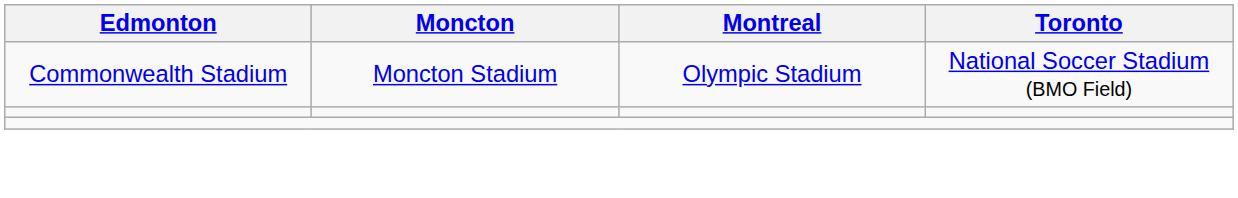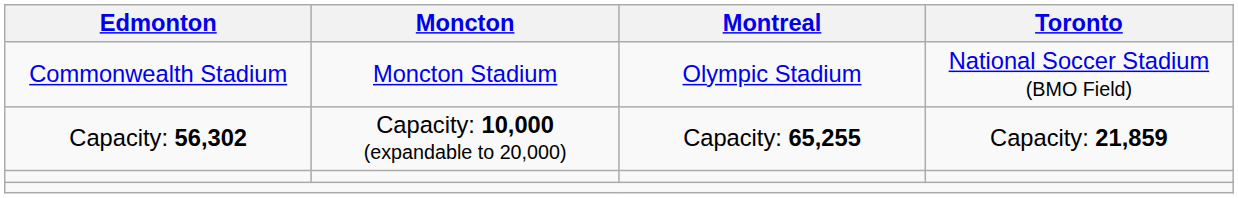 <table class="wikitable" style="text-align:center;">
 <tr>
 <th width=200><a href='#'>Edmonton</a></th>
 <th width=200><a href='#'>Moncton</a></th>
 <th width=200><a href='#'>Montreal</a></th>
 <th width=200><a href='#'>Toronto</a></th>
 </tr>
 <tr>
 <td><a href='#'>Commonwealth Stadium</a></td>
 <td><a href='#'>Moncton Stadium</a></td>
 <td><a href='#'>Olympic Stadium</a></td>
 <td><a href='#'>National Soccer Stadium</a><br><small>(BMO Field)</small></td>
 </tr>
 <tr>
+<td>Capacity: <strong>56,302</strong></td>
+<td>Capacity: <strong>10,000</strong> <br><small>(expandable to 20,000)</small></td>
+<td>Capacity: <strong>65,255</strong></td>
+<td>Capacity: <strong>21,859</strong></td>
+</tr>
+<tr>
 <td></td>
 <td></td>
 <td></td>
 <td></td>
 </tr>
 <tr>
 <td rowspan=4 colspan=4></td>
 </tr>
 </table>
